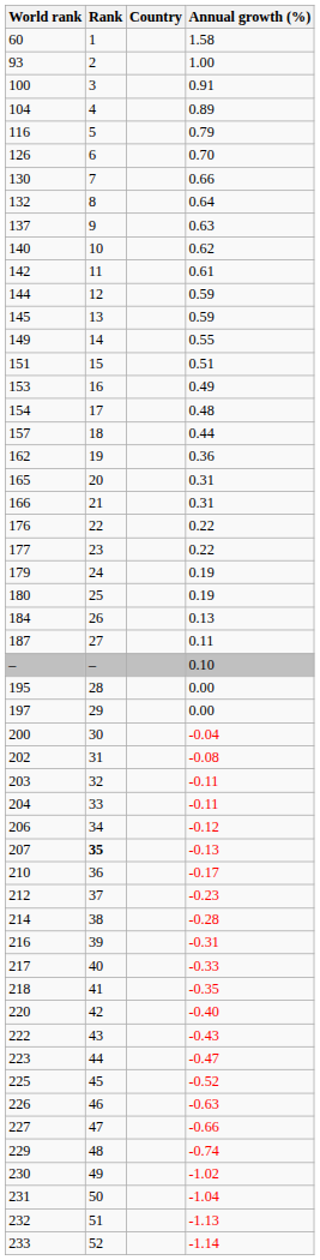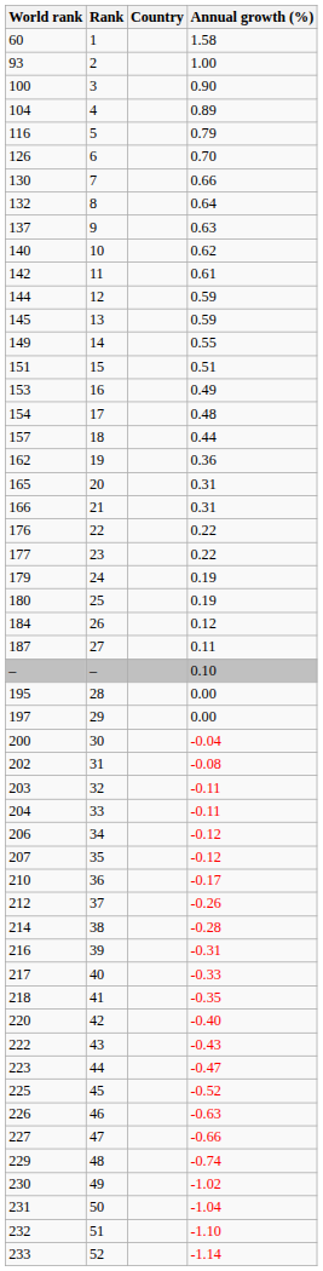 <table class="wikitable sortable mw-collapsible" style="">
 <tr>
 <th scope="col" data-sort-type="number">World rank</th>
 <th scope="col">Rank</th>
 <th scope="col">Country</th>
 <th scope="col">Annual growth (%)</th>
 </tr>
 <tr>
 <td>60</td>
 <td>1</td>
 <td></td>
 <td>1.58</td>
 </tr>
 <tr>
 <td>93</td>
 <td>2</td>
 <td></td>
 <td>1.00</td>
 </tr>
 <tr>
 <td>100</td>
 <td>3</td>
 <td></td>
-<td>0.91</td>
+<td>0.90</td>
 </tr>
 <tr>
 <td>104</td>
 <td>4</td>
 <td></td>
 <td>0.89</td>
 </tr>
 <tr>
 <td>116</td>
 <td>5</td>
 <td></td>
 <td>0.79</td>
 </tr>
 <tr>
 <td>126</td>
 <td>6</td>
 <td></td>
 <td>0.70</td>
 </tr>
 <tr>
 <td>130</td>
 <td>7</td>
 <td></td>
 <td>0.66</td>
 </tr>
 <tr>
 <td>132</td>
 <td>8</td>
 <td></td>
 <td>0.64</td>
 </tr>
 <tr>
 <td>137</td>
 <td>9</td>
 <td></td>
 <td>0.63</td>
 </tr>
 <tr>
 <td>140</td>
 <td>10</td>
 <td></td>
 <td>0.62</td>
 </tr>
 <tr>
 <td>142</td>
 <td>11</td>
 <td></td>
 <td>0.61</td>
 </tr>
 <tr>
 <td>144</td>
 <td>12</td>
 <td></td>
 <td>0.59</td>
 </tr>
 <tr>
 <td>145</td>
 <td>13</td>
 <td></td>
 <td>0.59</td>
 </tr>
 <tr>
 <td>149</td>
 <td>14</td>
 <td></td>
 <td>0.55</td>
 </tr>
 <tr>
 <td>151</td>
 <td>15</td>
 <td></td>
 <td>0.51</td>
 </tr>
 <tr>
 <td>153</td>
 <td>16</td>
 <td></td>
 <td>0.49</td>
 </tr>
 <tr>
 <td>154</td>
 <td>17</td>
 <td></td>
 <td>0.48</td>
 </tr>
 <tr>
 <td>157</td>
 <td>18</td>
 <td></td>
 <td>0.44</td>
 </tr>
 <tr>
 <td>162</td>
 <td>19</td>
 <td></td>
 <td>0.36</td>
 </tr>
 <tr>
 <td>165</td>
 <td>20</td>
 <td></td>
 <td>0.31</td>
 </tr>
 <tr>
 <td>166</td>
 <td>21</td>
 <td></td>
 <td>0.31</td>
 </tr>
 <tr>
 <td>176</td>
 <td>22</td>
 <td></td>
 <td>0.22</td>
 </tr>
 <tr>
 <td>177</td>
 <td>23</td>
 <td></td>
 <td>0.22</td>
 </tr>
 <tr>
 <td>179</td>
 <td>24</td>
 <td></td>
 <td>0.19</td>
 </tr>
 <tr>
 <td>180</td>
 <td>25</td>
 <td></td>
 <td>0.19</td>
 </tr>
 <tr>
 <td>184</td>
 <td>26</td>
 <td></td>
-<td>0.13</td>
+<td>0.12</td>
 </tr>
 <tr>
 <td>187</td>
 <td>27</td>
 <td></td>
 <td>0.11</td>
 </tr>
 <tr>
 <td style="background:silver">–</td>
 <td style="background:silver">–</td>
 <td style="background:silver"></td>
 <td style="background:silver">0.10</td>
 </tr>
 <tr>
 <td>195</td>
 <td>28</td>
 <td></td>
 <td>0.00</td>
 </tr>
 <tr>
 <td>197</td>
 <td>29</td>
 <td></td>
 <td>0.00</td>
 </tr>
 <tr>
 <td>200</td>
 <td>30</td>
 <td></td>
 <td style="color:red">-0.04</td>
 </tr>
 <tr>
 <td>202</td>
 <td>31</td>
 <td></td>
 <td style="color:red">-0.08</td>
 </tr>
 <tr>
 <td>203</td>
 <td>32</td>
 <td></td>
 <td style="color:red">-0.11</td>
 </tr>
 <tr>
 <td>204</td>
 <td>33</td>
 <td></td>
 <td style="color:red">-0.11</td>
 </tr>
 <tr>
 <td>206</td>
 <td>34</td>
 <td></td>
 <td style="color:red">-0.12</td>
 </tr>
 <tr>
 <td>207</td>
-<td><strong>35</strong></td>
+<td>35</td>
 <td></td>
-<td style="color:red">-0.13</td>
+<td style="color:red">-0.12</td>
 </tr>
 <tr>
 <td>210</td>
 <td>36</td>
 <td></td>
 <td style="color:red">-0.17</td>
 </tr>
 <tr>
 <td>212</td>
 <td>37</td>
 <td></td>
-<td style="color:red">-0.23</td>
+<td style="color:red">-0.26</td>
 </tr>
 <tr>
 <td>214</td>
 <td>38</td>
 <td></td>
 <td style="color:red">-0.28</td>
 </tr>
 <tr>
 <td>216</td>
 <td>39</td>
 <td></td>
 <td style="color:red">-0.31</td>
 </tr>
 <tr>
 <td>217</td>
 <td>40</td>
 <td></td>
 <td style="color:red">-0.33</td>
 </tr>
 <tr>
 <td>218</td>
 <td>41</td>
 <td></td>
 <td style="color:red">-0.35</td>
 </tr>
 <tr>
 <td>220</td>
 <td>42</td>
 <td></td>
 <td style="color:red">-0.40</td>
 </tr>
 <tr>
 <td>222</td>
 <td>43</td>
 <td></td>
 <td style="color:red">-0.43</td>
 </tr>
 <tr>
 <td>223</td>
 <td>44</td>
 <td></td>
 <td style="color:red">-0.47</td>
 </tr>
 <tr>
 <td>225</td>
 <td>45</td>
 <td></td>
 <td style="color:red">-0.52</td>
 </tr>
 <tr>
 <td>226</td>
 <td>46</td>
 <td></td>
 <td style="color:red">-0.63</td>
 </tr>
 <tr>
 <td>227</td>
 <td>47</td>
 <td></td>
 <td style="color:red">-0.66</td>
 </tr>
 <tr>
 <td>229</td>
 <td>48</td>
 <td></td>
 <td style="color:red">-0.74</td>
 </tr>
 <tr>
 <td>230</td>
 <td>49</td>
 <td></td>
 <td style="color:red">-1.02</td>
 </tr>
 <tr>
 <td>231</td>
 <td>50</td>
 <td></td>
 <td style="color:red">-1.04</td>
 </tr>
 <tr>
 <td>232</td>
 <td>51</td>
 <td></td>
-<td style="color:red">-1.13</td>
+<td style="color:red">-1.10</td>
 </tr>
 <tr>
 <td>233</td>
 <td>52</td>
 <td></td>
 <td style="color:red">-1.14</td>
 </tr>
 </table>
